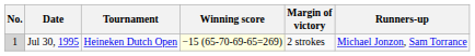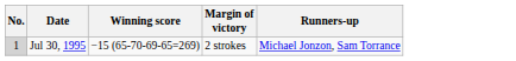 <table class="wikitable" style="font-size:95%;">
 <tr>
 <th>No.</th>
 <th>Date</th>
-<th>Tournament</th>
 <th>Winning score</th>
 <th>Margin of<br>victory</th>
 <th>Runners-up</th>
 </tr>
 <tr>
 <td align=center style="background: lightgrey;">1</td>
 <td>Jul 30, <a href='#'>1995</a></td>
-<td><a href='#'>Heineken Dutch Open</a></td>
-<td style="background: lightyellow;">−15 (65-70-69-65=269)</td>
+<td>−15 (65-70-69-65=269)</td>
 <td>2 strokes</td>
 <td> <a href='#'>Michael Jonzon</a>,  <a href='#'>Sam Torrance</a></td>
 </tr>
 </table>
